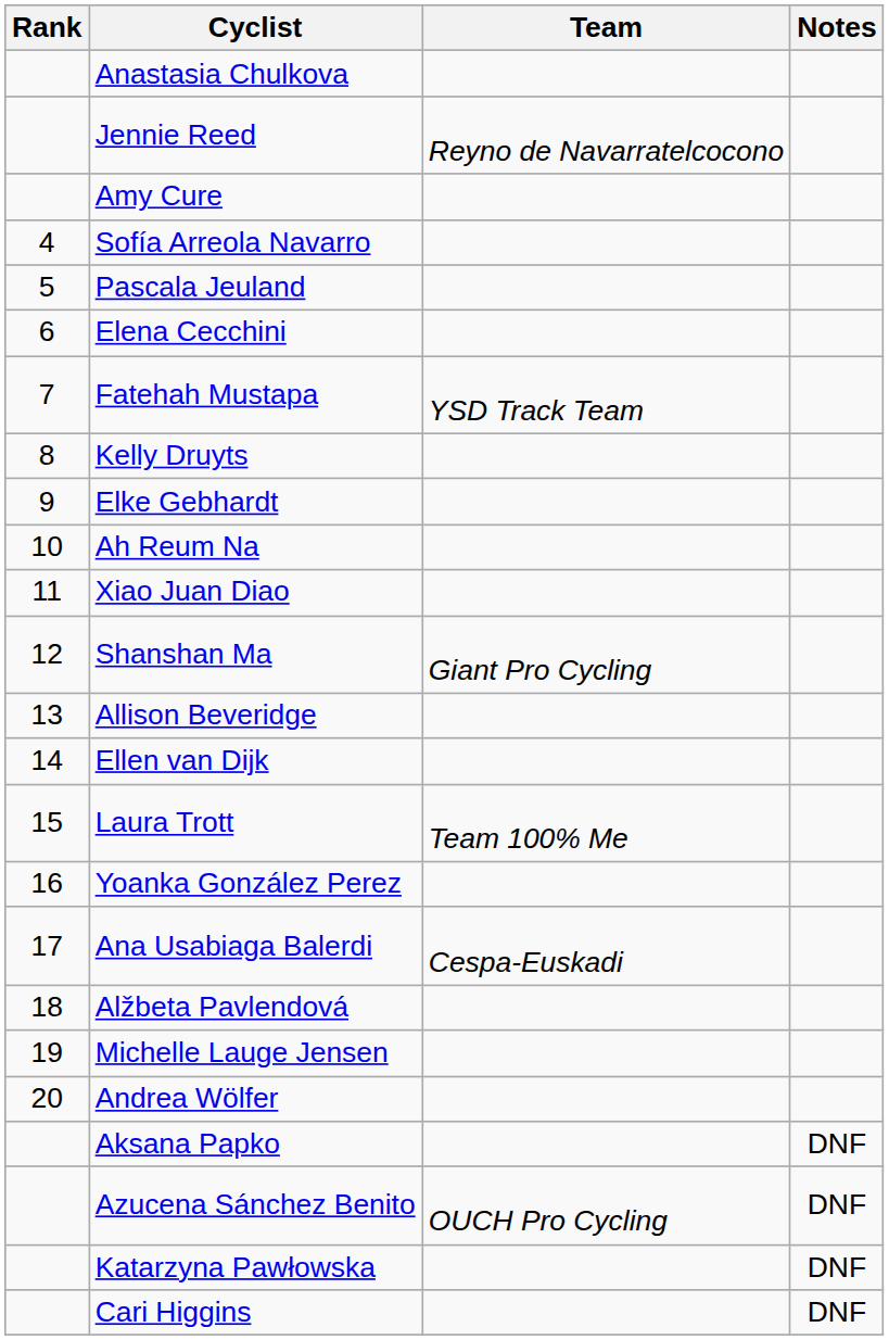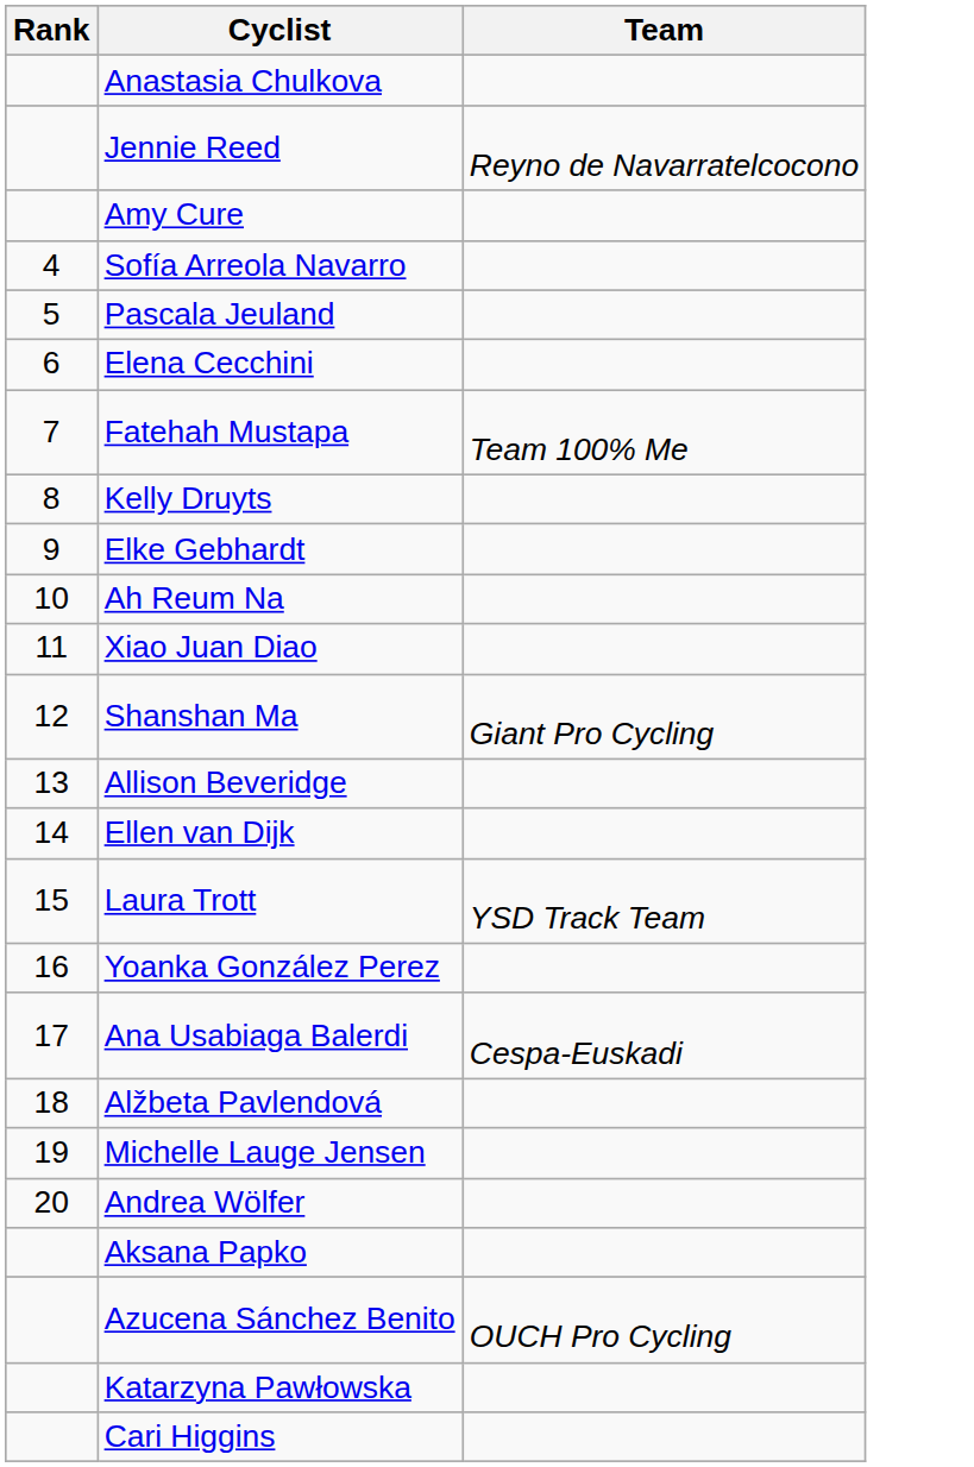 <table class="wikitable sortable" style="text-align:center;">
 <tr>
 <th>Rank</th>
 <th class="unsortable">Cyclist</th>
 <th>Team</th>
-<th class="unsortable">Notes</th>
 </tr>
 <tr>
 <td></td>
 <td align="left"><a href='#'>Anastasia Chulkova</a></td>
 <td align="left"></td>
-<td></td>
 </tr>
 <tr>
 <td></td>
 <td align="left"><a href='#'>Jennie Reed</a></td>
 <td align="left"><br><em>Reyno de Navarratelcocono</em></td>
-<td></td>
 </tr>
 <tr>
 <td></td>
 <td align="left"><a href='#'>Amy Cure</a></td>
 <td align="left"></td>
-<td></td>
 </tr>
 <tr>
 <td>4</td>
 <td align="left"><a href='#'>Sofía Arreola Navarro</a></td>
 <td align="left"></td>
-<td></td>
 </tr>
 <tr>
 <td>5</td>
 <td align="left"><a href='#'>Pascala Jeuland</a></td>
 <td align="left"></td>
-<td></td>
 </tr>
 <tr>
 <td>6</td>
 <td align="left"><a href='#'>Elena Cecchini</a></td>
 <td align="left"></td>
-<td></td>
 </tr>
 <tr>
 <td>7</td>
 <td align="left"><a href='#'>Fatehah Mustapa</a></td>
-<td align="left"><br><em>YSD Track Team</em></td>
-<td></td>
+<td align="left"><br><em>Team 100% Me</em></td>
 </tr>
 <tr>
 <td>8</td>
 <td align="left"><a href='#'>Kelly Druyts</a></td>
 <td align="left"></td>
-<td></td>
 </tr>
 <tr>
 <td>9</td>
 <td align="left"><a href='#'>Elke Gebhardt</a></td>
 <td align="left"></td>
-<td></td>
 </tr>
 <tr>
 <td>10</td>
 <td align="left"><a href='#'>Ah Reum Na</a></td>
 <td align="left"></td>
-<td></td>
 </tr>
 <tr>
 <td>11</td>
 <td align="left"><a href='#'>Xiao Juan Diao</a></td>
 <td align="left"></td>
-<td></td>
 </tr>
 <tr>
 <td>12</td>
 <td align="left"><a href='#'>Shanshan Ma</a></td>
 <td align="left"><br><em>Giant Pro Cycling</em></td>
-<td></td>
 </tr>
 <tr>
 <td>13</td>
 <td align="left"><a href='#'>Allison Beveridge</a></td>
 <td align="left"></td>
-<td></td>
 </tr>
 <tr>
 <td>14</td>
 <td align="left"><a href='#'>Ellen van Dijk</a></td>
 <td align="left"></td>
-<td></td>
 </tr>
 <tr>
 <td>15</td>
 <td align="left"><a href='#'>Laura Trott</a></td>
-<td align="left"><br><em>Team 100% Me</em></td>
-<td></td>
+<td align="left"><br><em>YSD Track Team</em></td>
 </tr>
 <tr>
 <td>16</td>
 <td align="left"><a href='#'>Yoanka González Perez</a></td>
 <td align="left"></td>
-<td></td>
 </tr>
 <tr>
 <td>17</td>
 <td align="left"><a href='#'>Ana Usabiaga Balerdi</a></td>
 <td align="left"><br><em>Cespa-Euskadi</em></td>
-<td></td>
 </tr>
 <tr>
 <td>18</td>
 <td align="left"><a href='#'>Alžbeta Pavlendová</a></td>
 <td align="left"></td>
-<td></td>
 </tr>
 <tr>
 <td>19</td>
 <td align="left"><a href='#'>Michelle Lauge Jensen</a></td>
 <td align="left"></td>
-<td></td>
 </tr>
 <tr>
 <td>20</td>
 <td align="left"><a href='#'>Andrea Wölfer</a></td>
 <td align="left"></td>
-<td></td>
 </tr>
 <tr>
 <td></td>
 <td align="left"><a href='#'>Aksana Papko</a></td>
 <td align="left"></td>
-<td>DNF</td>
 </tr>
 <tr>
 <td></td>
 <td align="left"><a href='#'>Azucena Sánchez Benito</a></td>
 <td align="left"><br><em>OUCH Pro Cycling</em></td>
-<td>DNF</td>
 </tr>
 <tr>
 <td></td>
 <td align="left"><a href='#'>Katarzyna Pawłowska</a></td>
 <td align="left"></td>
-<td>DNF</td>
 </tr>
 <tr>
 <td></td>
 <td align="left"><a href='#'>Cari Higgins</a></td>
 <td align="left"></td>
-<td>DNF</td>
 </tr>
 </table>
